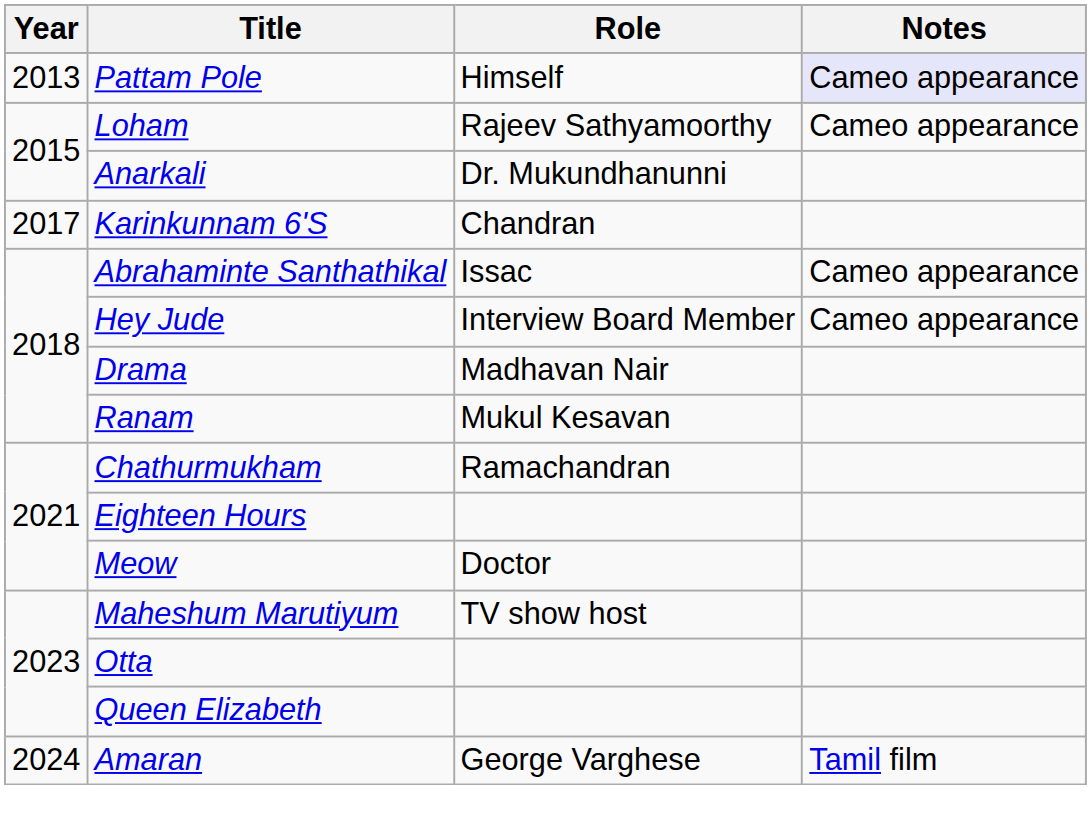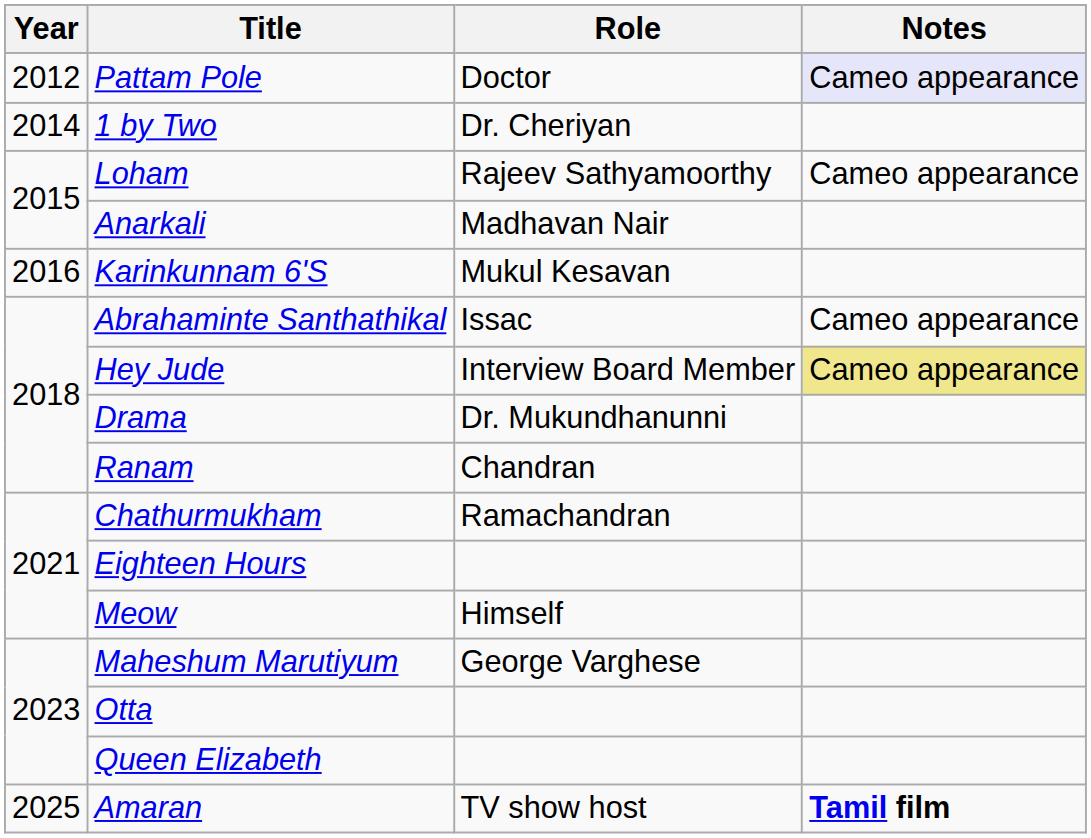 <table class="wikitable sortable">
 <tr>
 <th>Year</th>
 <th>Title</th>
 <th>Role</th>
 <th class="unsortable">Notes</th>
 </tr>
 <tr>
-<td>2013</td>
+<td>2012</td>
 <td><em><a href='#'>Pattam Pole</a></em></td>
-<td>Himself</td>
+<td>Doctor</td>
 <td style="background: lavender;">Cameo appearance</td>
+</tr>
+<tr>
+<td>2014</td>
+<td><em><a href='#'>1 by Two</a></em></td>
+<td>Dr. Cheriyan</td>
+<td></td>
 </tr>
 <tr>
 <td rowspan=2>2015</td>
 <td><em><a href='#'>Loham</a></em></td>
 <td>Rajeev Sathyamoorthy</td>
 <td>Cameo appearance</td>
 </tr>
 <tr>
 <td><em><a href='#'>Anarkali</a></em></td>
-<td>Dr. Mukundhanunni</td>
+<td>Madhavan Nair</td>
 <td></td>
 </tr>
 <tr>
-<td>2017</td>
+<td>2016</td>
 <td><em><a href='#'>Karinkunnam 6'S</a></em></td>
-<td>Chandran</td>
+<td>Mukul Kesavan</td>
 <td></td>
 </tr>
 <tr>
 <td rowspan=4>2018</td>
 <td><em><a href='#'>Abrahaminte Santhathikal</a></em></td>
 <td>Issac</td>
 <td>Cameo appearance</td>
 </tr>
 <tr>
 <td><em><a href='#'>Hey Jude</a></em></td>
 <td>Interview Board Member</td>
-<td>Cameo appearance</td>
+<td style="background: khaki;">Cameo appearance</td>
 </tr>
 <tr>
 <td><a href='#'><em>Drama</em></a></td>
-<td>Madhavan Nair</td>
+<td>Dr. Mukundhanunni</td>
 <td></td>
 </tr>
 <tr>
 <td><a href='#'><em>Ranam</em></a></td>
-<td>Mukul Kesavan</td>
+<td>Chandran</td>
 <td></td>
 </tr>
 <tr>
 <td rowspan=3>2021</td>
 <td><a href='#'><em>Chathurmukham</em></a></td>
 <td>Ramachandran</td>
 <td></td>
 </tr>
 <tr>
 <td><em><a href='#'>Eighteen Hours</a></em></td>
 <td></td>
 <td></td>
 </tr>
 <tr>
 <td><em><a href='#'>Meow</a></em></td>
-<td>Doctor</td>
+<td>Himself</td>
 <td></td>
 </tr>
 <tr>
 <td rowspan=3>2023</td>
 <td><em><a href='#'>Maheshum Marutiyum</a></em></td>
-<td>TV show host</td>
+<td>George Varghese</td>
 <td></td>
 </tr>
 <tr>
 <td><em><a href='#'>Otta</a></em></td>
 <td></td>
 <td></td>
 </tr>
 <tr>
 <td><em><a href='#'>Queen Elizabeth</a></em></td>
 <td></td>
 <td></td>
 </tr>
 <tr>
-<td>2024</td>
+<td>2025</td>
 <td><em><a href='#'>Amaran</a></em></td>
-<td>George Varghese</td>
-<td><a href='#'>Tamil</a> film</td>
+<td>TV show host</td>
+<td><strong><a href='#'>Tamil</a> film</strong></td>
 </tr>
 </table>
